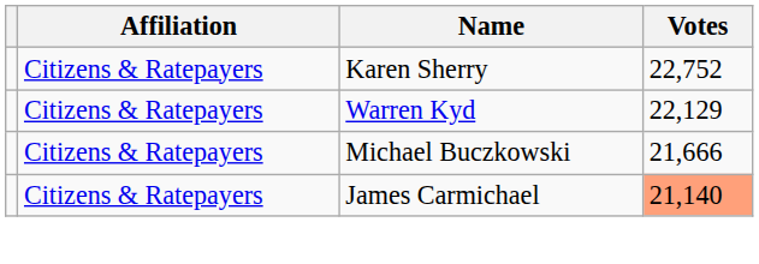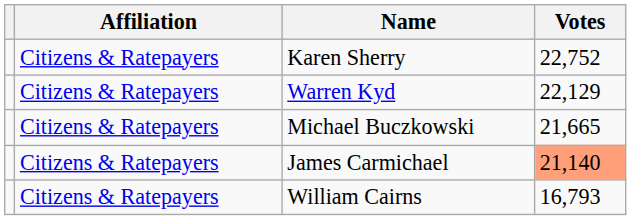 <table class="wikitable" style="width:51%;">
 <tr>
 <th style="width:1%;"></th>
 <th>Affiliation</th>
 <th>Name</th>
 <th>Votes</th>
 </tr>
 <tr>
 <td bgcolor=></td>
 <td><a href='#'>Citizens & Ratepayers</a></td>
 <td>Karen Sherry</td>
 <td>22,752</td>
 </tr>
 <tr>
 <td bgcolor=></td>
 <td><a href='#'>Citizens & Ratepayers</a></td>
 <td><a href='#'>Warren Kyd</a></td>
 <td>22,129</td>
 </tr>
 <tr>
 <td bgcolor=></td>
 <td><a href='#'>Citizens & Ratepayers</a></td>
 <td>Michael Buczkowski</td>
-<td>21,666</td>
+<td>21,665</td>
 </tr>
 <tr>
 <td bgcolor=></td>
 <td><a href='#'>Citizens & Ratepayers</a></td>
 <td>James Carmichael</td>
 <td style="background: lightsalmon;">21,140</td>
 </tr>
+<tr>
+<td bgcolor=></td>
+<td><a href='#'>Citizens & Ratepayers</a></td>
+<td>William Cairns</td>
+<td>16,793</td>
+</tr>
 </table>
